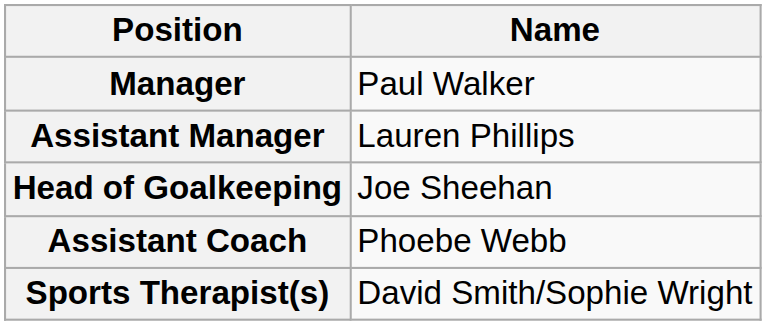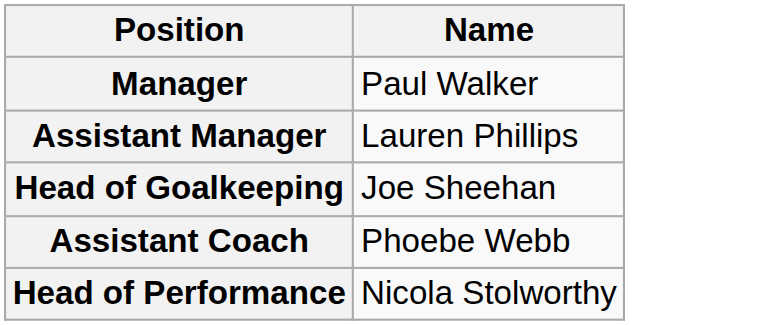 <table class="wikitable plainrowheaders">
 <tr>
 <th>Position</th>
 <th>Name</th>
 </tr>
 <tr>
 <th scope=row>Manager</th>
 <td> Paul Walker</td>
 </tr>
 <tr>
 <th scope=row>Assistant Manager</th>
 <td> Lauren Phillips</td>
 </tr>
 <tr>
 <th scope=row>Head of Goalkeeping</th>
 <td> Joe Sheehan</td>
 </tr>
 <tr>
 <th scope=row>Assistant Coach</th>
 <td> Phoebe Webb</td>
 </tr>
 <tr>
-<th scope=row>Sports Therapist(s)</th>
-<td> David Smith/Sophie Wright</td>
+<th scope=row>Head of Performance</th>
+<td> Nicola Stolworthy</td>
 </tr>
 </table>
